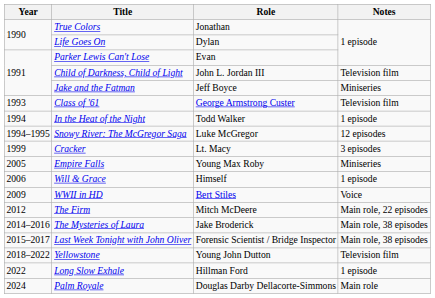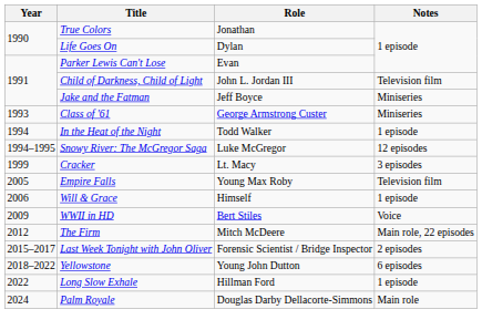 <table class="wikitable sortable">
 <tr>
 <th>Year</th>
 <th>Title</th>
 <th>Role</th>
 <th>Notes</th>
 </tr>
 <tr>
 <td rowspan="2">1990</td>
 <td><em><a href='#'>True Colors</a></em></td>
 <td>Jonathan</td>
 <td rowspan="3">1 episode</td>
 </tr>
 <tr>
 <td><em><a href='#'>Life Goes On</a></em></td>
 <td>Dylan</td>
 </tr>
 <tr>
 <td rowspan="3">1991</td>
 <td><em><a href='#'>Parker Lewis Can't Lose</a></em></td>
 <td>Evan</td>
 </tr>
 <tr>
 <td><em><a href='#'>Child of Darkness, Child of Light</a></em></td>
 <td>John L. Jordan III</td>
 <td>Television film</td>
 </tr>
 <tr>
 <td><em><a href='#'>Jake and the Fatman</a></em></td>
 <td>Jeff Boyce</td>
 <td>Miniseries</td>
 </tr>
 <tr>
 <td>1993</td>
 <td><em><a href='#'>Class of '61</a></em></td>
 <td><a href='#'>George Armstrong Custer</a></td>
-<td>Television film</td>
+<td>Miniseries</td>
 </tr>
 <tr>
 <td>1994</td>
 <td><em><a href='#'>In the Heat of the Night</a></em></td>
 <td>Todd Walker</td>
 <td>1 episode</td>
 </tr>
 <tr>
 <td>1994–1995</td>
 <td><em><a href='#'>Snowy River: The McGregor Saga</a></em></td>
 <td>Luke McGregor</td>
 <td>12 episodes</td>
 </tr>
 <tr>
 <td>1999</td>
 <td><em><a href='#'>Cracker</a></em></td>
 <td>Lt. Macy</td>
 <td>3 episodes</td>
 </tr>
 <tr>
 <td>2005</td>
 <td><em><a href='#'>Empire Falls</a></em></td>
 <td>Young Max Roby</td>
-<td>Miniseries</td>
+<td>Television film</td>
 </tr>
 <tr>
 <td>2006</td>
 <td><em><a href='#'>Will & Grace</a></em></td>
 <td>Himself</td>
 <td>1 episode</td>
 </tr>
 <tr>
 <td>2009</td>
 <td><em><a href='#'>WWII in HD</a></em></td>
 <td><a href='#'>Bert Stiles</a></td>
 <td>Voice</td>
 </tr>
 <tr>
 <td>2012</td>
 <td><em><a href='#'>The Firm</a></em></td>
 <td>Mitch McDeere</td>
 <td>Main role, 22 episodes</td>
 </tr>
 <tr>
-<td>2014–2016</td>
-<td><em><a href='#'>The Mysteries of Laura</a></em></td>
-<td>Jake Broderick</td>
-<td>Main role, 38 episodes</td>
-</tr>
-<tr>
 <td>2015–2017</td>
 <td><em><a href='#'>Last Week Tonight with John Oliver</a></em></td>
 <td>Forensic Scientist / Bridge Inspector</td>
-<td>Main role, 38 episodes</td>
+<td>2 episodes</td>
 </tr>
 <tr>
 <td>2018–2022</td>
 <td><em><a href='#'>Yellowstone</a></em></td>
 <td>Young John Dutton</td>
-<td>Television film</td>
+<td>6 episodes</td>
 </tr>
 <tr>
 <td>2022</td>
 <td><em><a href='#'>Long Slow Exhale</a></em></td>
 <td>Hillman Ford</td>
 <td>1 episode</td>
 </tr>
 <tr>
 <td>2024</td>
 <td><em><a href='#'>Palm Royale</a></em></td>
 <td>Douglas Darby Dellacorte-Simmons</td>
 <td>Main role</td>
 </tr>
 </table>
